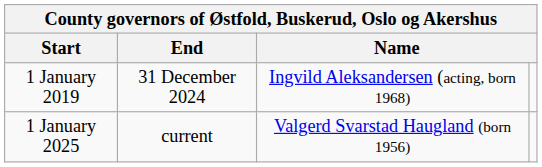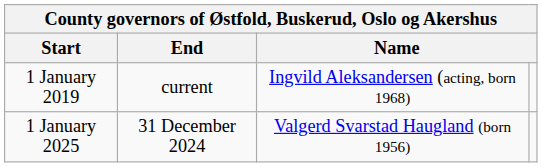 <table class="wikitable" style="text-align:center; width:75%;">
 <tr>
 <th colspan=5>County governors of Østfold, Buskerud, Oslo og Akershus</th>
 </tr>
 <tr>
 <th>Start</th>
 <th>End</th>
 <th colspan="2">Name</th>
 </tr>
 <tr>
 <td>1 January 2019</td>
-<td>31 December 2024</td>
+<td>current</td>
 <td><a href='#'>Ingvild Aleksandersen</a> (<small>acting, born 1968)</small></td>
 <td></td>
 </tr>
 <tr>
 <td>1 January 2025</td>
-<td>current</td>
+<td>31 December 2024</td>
 <td><a href='#'>Valgerd Svarstad Haugland</a> <small>(born 1956)</small></td>
 <td></td>
 </tr>
 </table>
